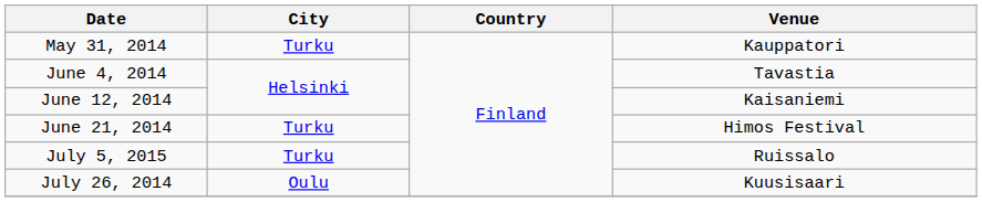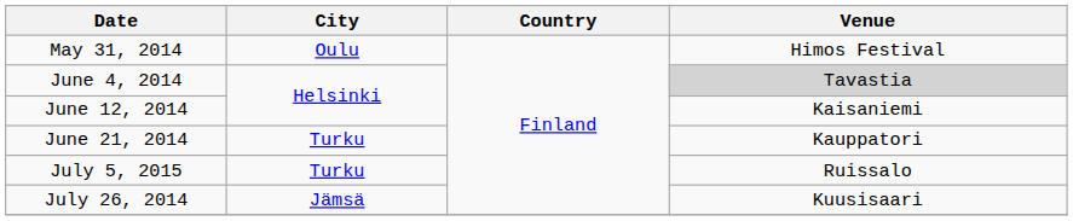 <table class="wikitable" style="text-align:center;">
 <tr>
 <th width="150">Date</th>
 <th width="150">City</th>
 <th width="150">Country</th>
 <th width="275">Venue</th>
 </tr>
 <tr>
 <td>May 31, 2014</td>
-<td><a href='#'>Turku</a></td>
+<td><a href='#'>Oulu</a></td>
 <td rowspan="6"><a href='#'>Finland</a></td>
-<td>Kauppatori</td>
+<td>Himos Festival</td>
 </tr>
 <tr>
 <td>June 4, 2014</td>
 <td rowspan="2"><a href='#'>Helsinki</a></td>
-<td>Tavastia</td>
+<td style="background: lightgrey;">Tavastia</td>
 </tr>
 <tr>
 <td>June 12, 2014</td>
 <td>Kaisaniemi</td>
 </tr>
 <tr>
 <td>June 21, 2014</td>
 <td><a href='#'>Turku</a></td>
-<td>Himos Festival</td>
+<td>Kauppatori</td>
 </tr>
 <tr>
 <td>July 5, 2015</td>
 <td><a href='#'>Turku</a></td>
 <td>Ruissalo</td>
 </tr>
 <tr>
 <td>July 26, 2014</td>
-<td><a href='#'>Oulu</a></td>
+<td><a href='#'>Jämsä</a></td>
 <td>Kuusisaari</td>
 </tr>
 <tr>
 </tr>
 </table>
